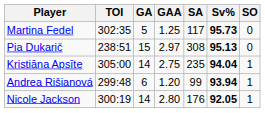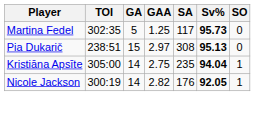 <table class="wikitable sortable" style="text-align:center;">
 <tr>
 <th>Player</th>
 <th>TOI</th>
 <th>GA</th>
 <th>GAA</th>
 <th>SA</th>
 <th>Sv%</th>
 <th>SO</th>
 </tr>
 <tr>
 <td style="text-align:left;"> <a href='#'>Martina Fedel</a></td>
 <td>302:35</td>
 <td>5</td>
 <td>1.25</td>
 <td>117</td>
 <td><strong>95.73</strong></td>
 <td>0</td>
 </tr>
 <tr>
 <td style="text-align:left;"> <a href='#'>Pia Dukarič</a></td>
 <td>238:51</td>
 <td>15</td>
 <td>2.97</td>
 <td>308</td>
 <td><strong>95.13</strong></td>
 <td>0</td>
 </tr>
 <tr>
 <td style="text-align:left;"> <a href='#'>Kristiāna Apsīte</a></td>
 <td>305:00</td>
 <td>14</td>
 <td>2.75</td>
 <td>235</td>
 <td><strong>94.04</strong></td>
 <td>1</td>
 </tr>
 <tr>
-<td style="text-align:left;"> <a href='#'>Andrea Rišianová</a></td>
-<td>299:48</td>
-<td>6</td>
-<td>1.20</td>
-<td>99</td>
-<td><strong>93.94</strong></td>
-<td>1</td>
-</tr>
-<tr>
 <td style="text-align:left;"> <a href='#'>Nicole Jackson</a></td>
 <td>300:19</td>
 <td>14</td>
-<td>2.80</td>
+<td>2.82</td>
 <td>176</td>
 <td><strong>92.05</strong></td>
 <td>1</td>
 </tr>
 </table>
